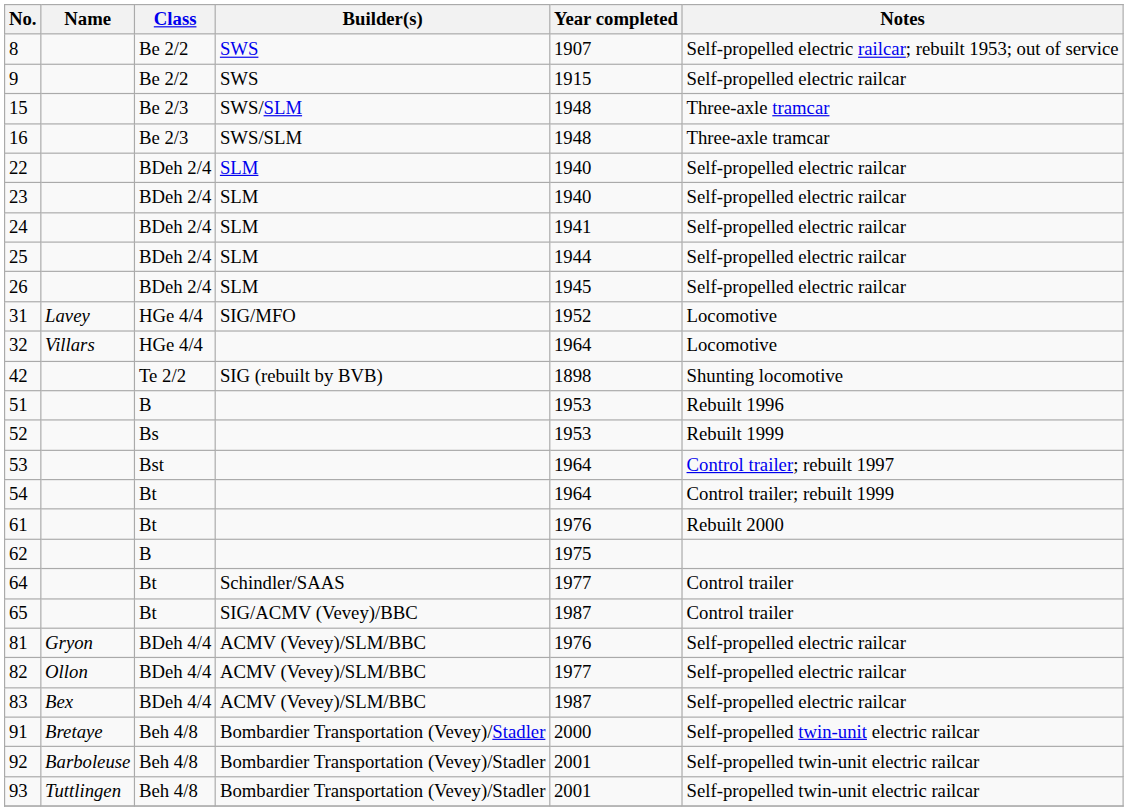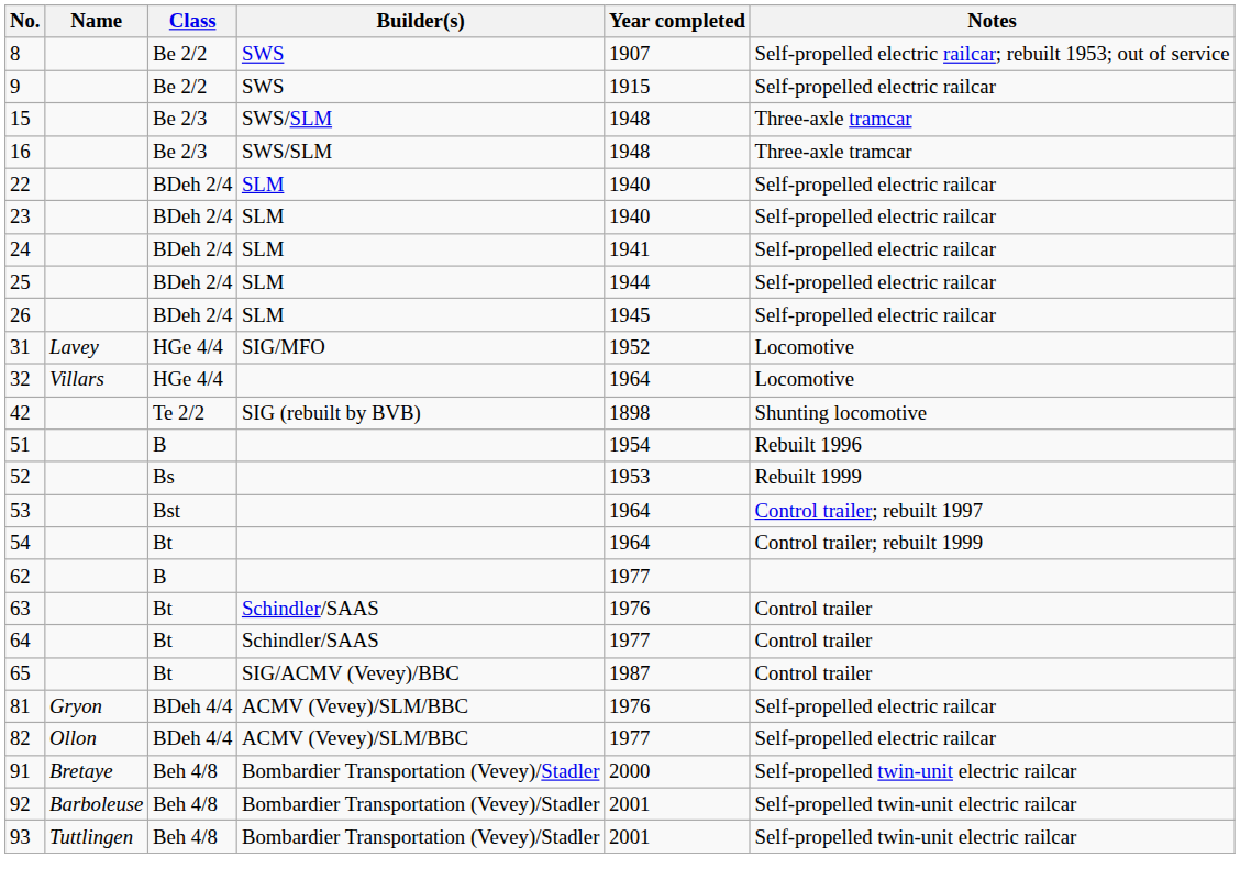 <table class="wikitable">
 <tr>
 <th>No.</th>
 <th>Name</th>
 <th><a href='#'>Class</a></th>
 <th>Builder(s)</th>
 <th>Year completed</th>
 <th>Notes</th>
 </tr>
 <tr>
 <td>8</td>
 <td></td>
 <td>Be 2/2</td>
 <td><a href='#'>SWS</a></td>
 <td>1907</td>
 <td>Self-propelled electric <a href='#'>railcar</a>; rebuilt 1953; out of service</td>
 </tr>
 <tr>
 <td>9</td>
 <td></td>
 <td>Be 2/2</td>
 <td>SWS</td>
 <td>1915</td>
 <td>Self-propelled electric railcar</td>
 </tr>
 <tr>
 <td>15</td>
 <td></td>
 <td>Be 2/3</td>
 <td>SWS/<a href='#'>SLM</a></td>
 <td>1948</td>
 <td>Three-axle <a href='#'>tramcar</a></td>
 </tr>
 <tr>
 <td>16</td>
 <td></td>
 <td>Be 2/3</td>
 <td>SWS/SLM</td>
 <td>1948</td>
 <td>Three-axle tramcar</td>
 </tr>
 <tr>
 <td>22</td>
 <td></td>
 <td>BDeh 2/4</td>
 <td><a href='#'>SLM</a></td>
 <td>1940</td>
 <td>Self-propelled electric railcar</td>
 </tr>
 <tr>
 <td>23</td>
 <td></td>
 <td>BDeh 2/4</td>
 <td>SLM</td>
 <td>1940</td>
 <td>Self-propelled electric railcar</td>
 </tr>
 <tr>
 <td>24</td>
 <td></td>
 <td>BDeh 2/4</td>
 <td>SLM</td>
 <td>1941</td>
 <td>Self-propelled electric railcar</td>
 </tr>
 <tr>
 <td>25</td>
 <td></td>
 <td>BDeh 2/4</td>
 <td>SLM</td>
 <td>1944</td>
 <td>Self-propelled electric railcar</td>
 </tr>
 <tr>
 <td>26</td>
 <td></td>
 <td>BDeh 2/4</td>
 <td>SLM</td>
 <td>1945</td>
 <td>Self-propelled electric railcar</td>
 </tr>
 <tr>
 <td>31</td>
 <td><em>Lavey</em></td>
 <td>HGe 4/4</td>
 <td>SIG/MFO</td>
 <td>1952</td>
 <td>Locomotive</td>
 </tr>
 <tr>
 <td>32</td>
 <td><em>Villars </em></td>
 <td>HGe 4/4</td>
 <td></td>
 <td>1964</td>
 <td>Locomotive</td>
 </tr>
 <tr>
 <td>42</td>
 <td></td>
 <td>Te 2/2</td>
 <td>SIG (rebuilt by BVB)</td>
 <td>1898</td>
 <td>Shunting locomotive</td>
 </tr>
 <tr>
 <td>51</td>
 <td></td>
 <td>B</td>
 <td></td>
-<td>1953</td>
+<td>1954</td>
 <td>Rebuilt 1996</td>
 </tr>
 <tr>
 <td>52</td>
 <td></td>
 <td>Bs</td>
 <td></td>
 <td>1953</td>
 <td>Rebuilt 1999</td>
 </tr>
 <tr>
 <td>53</td>
 <td></td>
 <td>Bst</td>
 <td></td>
 <td>1964</td>
 <td><a href='#'>Control trailer</a>; rebuilt 1997</td>
 </tr>
 <tr>
 <td>54</td>
 <td></td>
 <td>Bt</td>
 <td></td>
 <td>1964</td>
 <td>Control trailer; rebuilt 1999</td>
 </tr>
 <tr>
-<td>61</td>
-<td></td>
-<td>Bt</td>
-<td></td>
-<td>1976</td>
-<td>Rebuilt 2000</td>
-</tr>
-<tr>
 <td>62</td>
 <td></td>
 <td>B</td>
 <td></td>
-<td>1975</td>
+<td>1977</td>
 <td></td>
+</tr>
+<tr>
+<td>63</td>
+<td></td>
+<td>Bt</td>
+<td><a href='#'>Schindler</a>/SAAS</td>
+<td>1976</td>
+<td>Control trailer</td>
 </tr>
 <tr>
 <td>64</td>
 <td></td>
 <td>Bt</td>
 <td>Schindler/SAAS</td>
 <td>1977</td>
 <td>Control trailer</td>
 </tr>
 <tr>
 <td>65</td>
 <td></td>
 <td>Bt</td>
 <td>SIG/ACMV (Vevey)/BBC</td>
 <td>1987</td>
 <td>Control trailer</td>
 </tr>
 <tr>
 <td>81</td>
 <td><em>Gryon</em></td>
 <td>BDeh 4/4</td>
 <td>ACMV (Vevey)/SLM/BBC</td>
 <td>1976</td>
 <td>Self-propelled electric railcar</td>
 </tr>
 <tr>
 <td>82</td>
 <td><em>Ollon</em></td>
 <td>BDeh 4/4</td>
 <td>ACMV (Vevey)/SLM/BBC</td>
 <td>1977</td>
 <td>Self-propelled electric railcar</td>
 </tr>
 <tr>
-<td>83</td>
-<td><em>Bex</em></td>
-<td>BDeh 4/4</td>
-<td>ACMV (Vevey)/SLM/BBC</td>
-<td>1987</td>
-<td>Self-propelled electric railcar</td>
-</tr>
-<tr>
 <td>91</td>
 <td><em>Bretaye</em></td>
 <td>Beh 4/8</td>
 <td>Bombardier Transportation (Vevey)/<a href='#'>Stadler</a></td>
 <td>2000</td>
 <td>Self-propelled <a href='#'>twin-unit</a> electric railcar</td>
 </tr>
 <tr>
 <td>92</td>
 <td><em>Barboleuse</em></td>
 <td>Beh 4/8</td>
 <td>Bombardier Transportation (Vevey)/Stadler</td>
 <td>2001</td>
 <td>Self-propelled twin-unit electric railcar</td>
 </tr>
 <tr>
 <td>93</td>
 <td><em>Tuttlingen</em></td>
 <td>Beh 4/8</td>
 <td>Bombardier Transportation (Vevey)/Stadler</td>
 <td>2001</td>
 <td>Self-propelled twin-unit electric railcar</td>
 </tr>
 <tr>
 </tr>
 </table>
